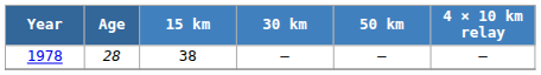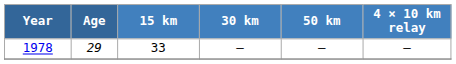 <table class="wikitable" style="font-size:95%; text-align:center; border:grey solid 1px; border-collapse:collapse; background:#ffffff;">
 <tr>
 <th style="background-color:#369; color:white; width:60px;"> Year </th>
 <th style="background-color:#369; color:white; width:40px;"> Age </th>
 <th style="background-color:#4180be; color:white; width:75px;"> 15 km </th>
 <th style="background-color:#4180be; color:white; width:75px;"> 30 km </th>
 <th style="background-color:#4180be; color:white; width:75px;"> 50 km </th>
 <th style="background-color:#4180be; color:white; width:75px;"> 4 × 10 km <br> relay </th>
 </tr>
 <tr>
 <td><a href='#'>1978</a></td>
-<td><em>28</em></td>
-<td>38</td>
+<td><em>29</em></td>
+<td>33</td>
 <td>—</td>
 <td>—</td>
 <td>—</td>
 </tr>
 <tr>
 </tr>
 </table>
